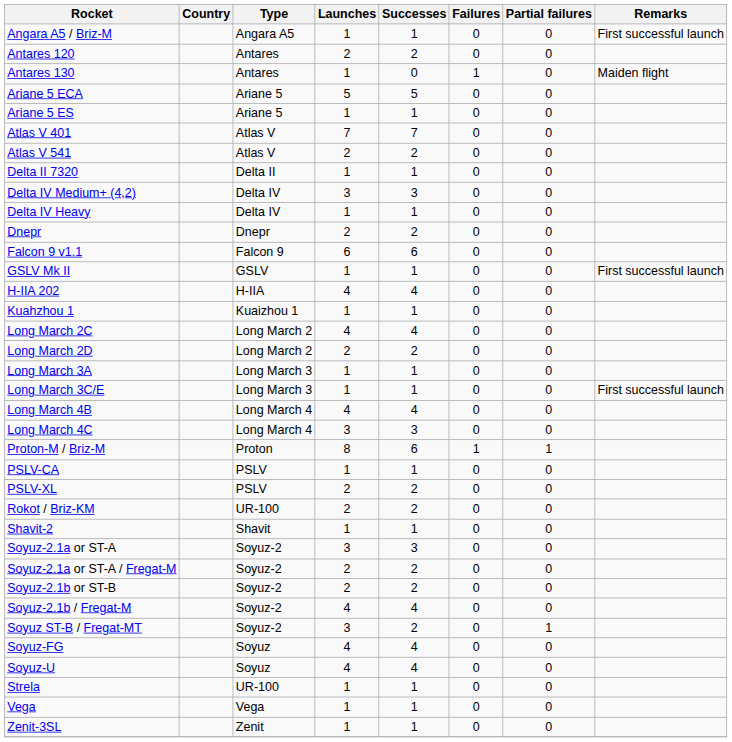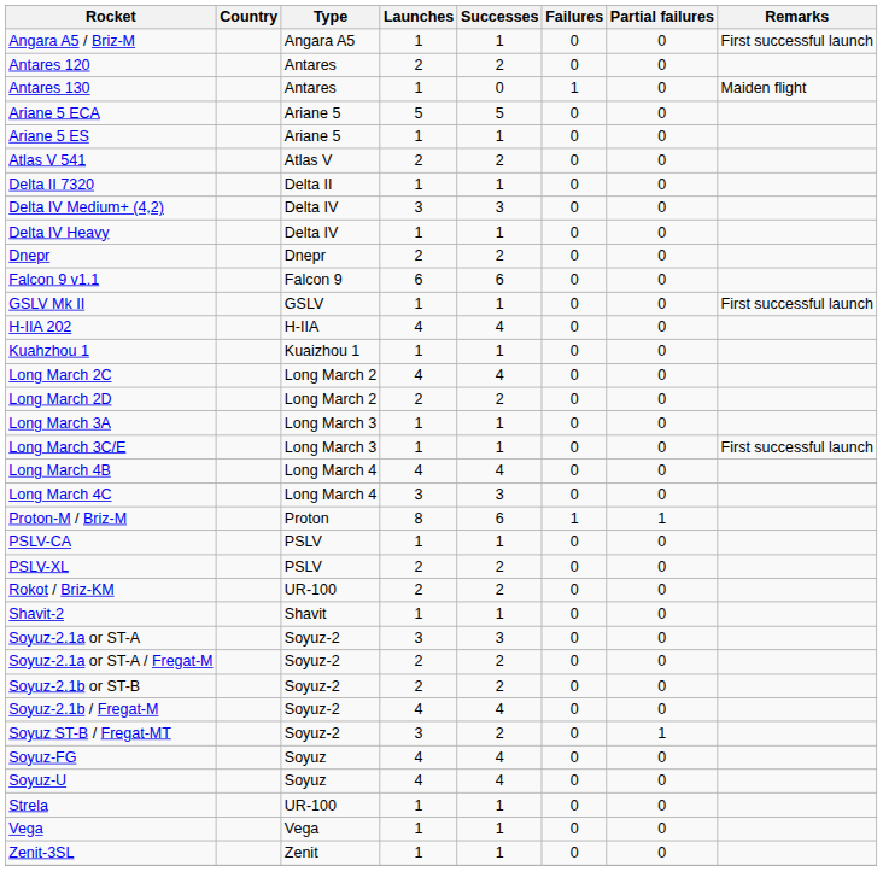 <table class="wikitable sortable collapsible collapsed" style=text-align:center>
 <tr>
 <th>Rocket</th>
 <th>Country</th>
 <th>Type</th>
 <th>Launches</th>
 <th>Successes</th>
 <th>Failures</th>
 <th>Partial failures</th>
 <th>Remarks</th>
 </tr>
 <tr>
 <td align=left><a href='#'>Angara A5</a> / <a href='#'>Briz-M</a></td>
 <td align=left></td>
 <td align=left>Angara A5</td>
 <td>1</td>
 <td>1</td>
 <td>0</td>
 <td>0</td>
 <td align=left>First successful launch</td>
 </tr>
 <tr>
 <td align=left><a href='#'>Antares 120</a></td>
 <td align=left></td>
 <td align=left>Antares</td>
 <td>2</td>
 <td>2</td>
 <td>0</td>
 <td>0</td>
 <td></td>
 </tr>
 <tr>
 <td align=left><a href='#'>Antares 130</a></td>
 <td align=left></td>
 <td align=left>Antares</td>
 <td>1</td>
 <td>0</td>
 <td>1</td>
 <td>0</td>
 <td align=left>Maiden flight</td>
 </tr>
 <tr>
 <td align=left><a href='#'>Ariane 5 ECA</a></td>
 <td align=left></td>
 <td align=left>Ariane 5</td>
 <td>5</td>
 <td>5</td>
 <td>0</td>
 <td>0</td>
 <td></td>
 </tr>
 <tr>
 <td align=left><a href='#'>Ariane 5 ES</a></td>
 <td align=left></td>
 <td align=left>Ariane 5</td>
 <td>1</td>
 <td>1</td>
-<td>0</td>
-<td>0</td>
-<td></td>
-</tr>
-<tr>
-<td align=left><a href='#'>Atlas V 401</a></td>
-<td align=left></td>
-<td align=left>Atlas V</td>
-<td>7</td>
-<td>7</td>
 <td>0</td>
 <td>0</td>
 <td></td>
 </tr>
 <tr>
 <td align=left><a href='#'>Atlas V 541</a></td>
 <td align=left></td>
 <td align=left>Atlas V</td>
 <td>2</td>
 <td>2</td>
 <td>0</td>
 <td>0</td>
 <td></td>
 </tr>
 <tr>
 <td align=left><a href='#'>Delta II 7320</a></td>
 <td align=left></td>
 <td align=left>Delta II</td>
 <td>1</td>
 <td>1</td>
 <td>0</td>
 <td>0</td>
 <td></td>
 </tr>
 <tr>
 <td align=left><a href='#'>Delta IV Medium+ (4,2)</a></td>
 <td align=left></td>
 <td align=left>Delta IV</td>
 <td>3</td>
 <td>3</td>
 <td>0</td>
 <td>0</td>
 <td></td>
 </tr>
 <tr>
 <td align=left><a href='#'>Delta IV Heavy</a></td>
 <td align=left></td>
 <td align=left>Delta IV</td>
 <td>1</td>
 <td>1</td>
 <td>0</td>
 <td>0</td>
 <td></td>
 </tr>
 <tr>
 <td align=left><a href='#'>Dnepr</a></td>
 <td align=left></td>
 <td align=left>Dnepr</td>
 <td>2</td>
 <td>2</td>
 <td>0</td>
 <td>0</td>
 <td></td>
 </tr>
 <tr>
 <td align=left><a href='#'>Falcon 9 v1.1</a></td>
 <td align=left></td>
 <td align=left>Falcon 9</td>
 <td>6</td>
 <td>6</td>
 <td>0</td>
 <td>0</td>
 <td></td>
 </tr>
 <tr>
 <td align=left><a href='#'>GSLV Mk II</a></td>
 <td align=left></td>
 <td align=left>GSLV</td>
 <td>1</td>
 <td>1</td>
 <td>0</td>
 <td>0</td>
 <td align=left>First successful launch</td>
 </tr>
 <tr>
 <td align=left><a href='#'>H-IIA 202</a></td>
 <td align=left></td>
 <td align=left>H-IIA</td>
 <td>4</td>
 <td>4</td>
 <td>0</td>
 <td>0</td>
 <td></td>
 </tr>
 <tr>
 <td align=left><a href='#'>Kuahzhou 1</a></td>
 <td align=left></td>
 <td align=left>Kuaizhou 1</td>
 <td>1</td>
 <td>1</td>
 <td>0</td>
 <td>0</td>
 <td></td>
 </tr>
 <tr>
 <td align=left><a href='#'>Long March 2C</a></td>
 <td align=left></td>
 <td align=left>Long March 2</td>
 <td>4</td>
 <td>4</td>
 <td>0</td>
 <td>0</td>
 <td></td>
 </tr>
 <tr>
 <td align=left><a href='#'>Long March 2D</a></td>
 <td align=left></td>
 <td align=left>Long March 2</td>
 <td>2</td>
 <td>2</td>
 <td>0</td>
 <td>0</td>
 <td></td>
 </tr>
 <tr>
 <td align=left><a href='#'>Long March 3A</a></td>
 <td align=left></td>
 <td align=left>Long March 3</td>
 <td>1</td>
 <td>1</td>
 <td>0</td>
 <td>0</td>
 <td></td>
 </tr>
 <tr>
 <td align=left><a href='#'>Long March 3C/E</a></td>
 <td align=left></td>
 <td align=left>Long March 3</td>
 <td>1</td>
 <td>1</td>
 <td>0</td>
 <td>0</td>
 <td align=left>First successful launch</td>
 </tr>
 <tr>
 <td align=left><a href='#'>Long March 4B</a></td>
 <td align=left></td>
 <td>Long March 4</td>
 <td>4</td>
 <td>4</td>
 <td>0</td>
 <td>0</td>
 <td></td>
 </tr>
 <tr>
 <td align=left><a href='#'>Long March 4C</a></td>
 <td align=left></td>
 <td>Long March 4</td>
 <td>3</td>
 <td>3</td>
 <td>0</td>
 <td>0</td>
 <td></td>
 </tr>
 <tr>
 <td align=left><a href='#'>Proton-M</a> / <a href='#'>Briz-M</a></td>
 <td align=left></td>
 <td align=left>Proton</td>
 <td>8</td>
 <td>6</td>
 <td>1</td>
 <td>1</td>
 <td></td>
 </tr>
 <tr>
 <td align=left><a href='#'>PSLV-CA</a></td>
 <td align=left></td>
 <td align=left>PSLV</td>
 <td>1</td>
 <td>1</td>
 <td>0</td>
 <td>0</td>
 <td></td>
 </tr>
 <tr>
 <td align=left><a href='#'>PSLV-XL</a></td>
 <td align=left></td>
 <td align=left>PSLV</td>
 <td>2</td>
 <td>2</td>
 <td>0</td>
 <td>0</td>
 <td></td>
 </tr>
 <tr>
 <td align=left><a href='#'>Rokot</a> / <a href='#'>Briz-KM</a></td>
 <td align=left></td>
 <td align=left>UR-100</td>
 <td>2</td>
 <td>2</td>
 <td>0</td>
 <td>0</td>
 <td></td>
 </tr>
 <tr>
 <td align=left><a href='#'>Shavit-2</a></td>
 <td align=left></td>
 <td align=left>Shavit</td>
 <td>1</td>
 <td>1</td>
 <td>0</td>
 <td>0</td>
 <td></td>
 </tr>
 <tr>
 <td align=left><a href='#'>Soyuz-2.1a</a> or ST-A</td>
 <td align=left></td>
 <td align=left>Soyuz-2</td>
 <td>3</td>
 <td>3</td>
 <td>0</td>
 <td>0</td>
 <td></td>
 </tr>
 <tr>
 <td align=left><a href='#'>Soyuz-2.1a</a> or ST-A / <a href='#'>Fregat-M</a></td>
 <td align=left></td>
 <td align=left>Soyuz-2</td>
 <td>2</td>
 <td>2</td>
 <td>0</td>
 <td>0</td>
 <td></td>
 </tr>
 <tr>
 <td align=left><a href='#'>Soyuz-2.1b</a> or ST-B</td>
 <td align=left></td>
 <td align=left>Soyuz-2</td>
 <td>2</td>
 <td>2</td>
 <td>0</td>
 <td>0</td>
 <td></td>
 </tr>
 <tr>
 <td align=left><a href='#'>Soyuz-2.1b</a> / <a href='#'>Fregat-M</a></td>
 <td align=left></td>
 <td align=left>Soyuz-2</td>
 <td>4</td>
 <td>4</td>
 <td>0</td>
 <td>0</td>
 <td></td>
 </tr>
 <tr>
 <td align=left><a href='#'>Soyuz ST-B</a> / <a href='#'>Fregat-MT</a></td>
 <td align=left></td>
 <td align=left>Soyuz-2</td>
 <td>3</td>
 <td>2</td>
 <td>0</td>
 <td>1</td>
 <td></td>
 </tr>
 <tr>
 <td align=left><a href='#'>Soyuz-FG</a></td>
 <td align=left></td>
 <td align=left>Soyuz</td>
 <td>4</td>
 <td>4</td>
 <td>0</td>
 <td>0</td>
 <td></td>
 </tr>
 <tr>
 <td align=left><a href='#'>Soyuz-U</a></td>
 <td align=left></td>
 <td align=left>Soyuz</td>
 <td>4</td>
 <td>4</td>
 <td>0</td>
 <td>0</td>
 <td></td>
 </tr>
 <tr>
 <td align=left><a href='#'>Strela</a></td>
 <td align=left></td>
 <td align=left>UR-100</td>
 <td>1</td>
 <td>1</td>
 <td>0</td>
 <td>0</td>
 <td></td>
 </tr>
 <tr>
 <td align=left><a href='#'>Vega</a></td>
 <td align=left></td>
 <td align=left>Vega</td>
 <td>1</td>
 <td>1</td>
 <td>0</td>
 <td>0</td>
 <td></td>
 </tr>
 <tr>
 <td align=left><a href='#'>Zenit-3SL</a></td>
 <td align=left></td>
 <td align=left>Zenit</td>
 <td>1</td>
 <td>1</td>
 <td>0</td>
 <td>0</td>
 <td></td>
 </tr>
 <tr>
 </tr>
 </table>
